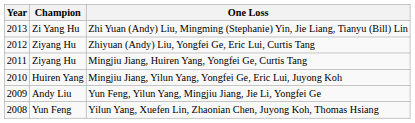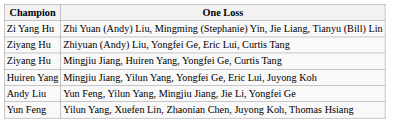 <table class="wikitable">
 <tr>
-<th>Year</th>
 <th>Champion</th>
 <th>One Loss</th>
 </tr>
 <tr>
-<td>2013</td>
 <td>Zi Yang Hu</td>
 <td>Zhi Yuan (Andy) Liu, Mingming (Stephanie) Yin, Jie Liang, Tianyu (Bill) Lin</td>
 </tr>
 <tr>
-<td>2012</td>
 <td>Ziyang Hu</td>
 <td>Zhiyuan (Andy) Liu, Yongfei Ge, Eric Lui, Curtis Tang</td>
 </tr>
 <tr>
-<td>2011</td>
 <td>Ziyang Hu</td>
 <td>Mingjiu Jiang, Huiren Yang, Yongfei Ge, Curtis Tang</td>
 </tr>
 <tr>
-<td>2010</td>
 <td>Huiren Yang</td>
 <td>Mingjiu Jiang, Yilun Yang, Yongfei Ge, Eric Lui, Juyong Koh</td>
 </tr>
 <tr>
-<td>2009</td>
 <td>Andy Liu</td>
 <td>Yun Feng, Yilun Yang, Mingjiu Jiang, Jie Li, Yongfei Ge</td>
 </tr>
 <tr>
-<td>2008</td>
 <td>Yun Feng</td>
 <td>Yilun Yang, Xuefen Lin, Zhaonian Chen, Juyong Koh, Thomas Hsiang</td>
 </tr>
 </table>
